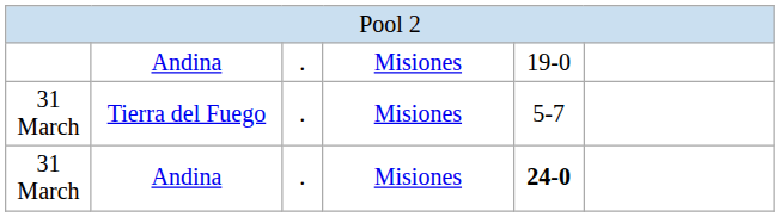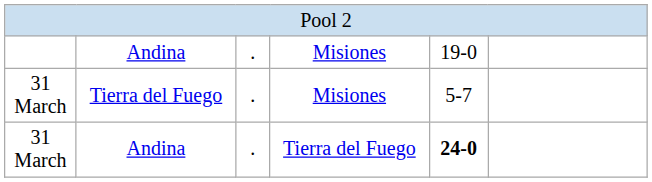 <table class="wikitable" style="text-align:center">
 <tr style="background:#cadff0;">
 <td style="text-align:center;" colspan="6">Pool 2</td>
 </tr>
 <tr style="background:#fff;">
 <td width=50></td>
 <td width=120><a href='#'>Andina</a></td>
 <td width=20>.</td>
 <td width=120><a href='#'>Misiones</a></td>
 <td width=40>19-0</td>
 <td width=120></td>
 </tr>
 <tr style="background:#fff;">
 <td width=50>31 March</td>
 <td width=120><a href='#'>Tierra del Fuego</a></td>
 <td width=20>.</td>
 <td width=120><a href='#'>Misiones</a></td>
 <td width=40>5-7</td>
 <td width=120></td>
 </tr>
 <tr style="background:#fff;">
 <td width=50>31 March</td>
 <td width=120><a href='#'>Andina</a></td>
 <td width=20>.</td>
-<td width=120><a href='#'>Misiones</a></td>
+<td width=120><a href='#'>Tierra del Fuego</a></td>
 <td width=40><strong>24-0</strong></td>
 <td width=120></td>
 </tr>
 </table>
